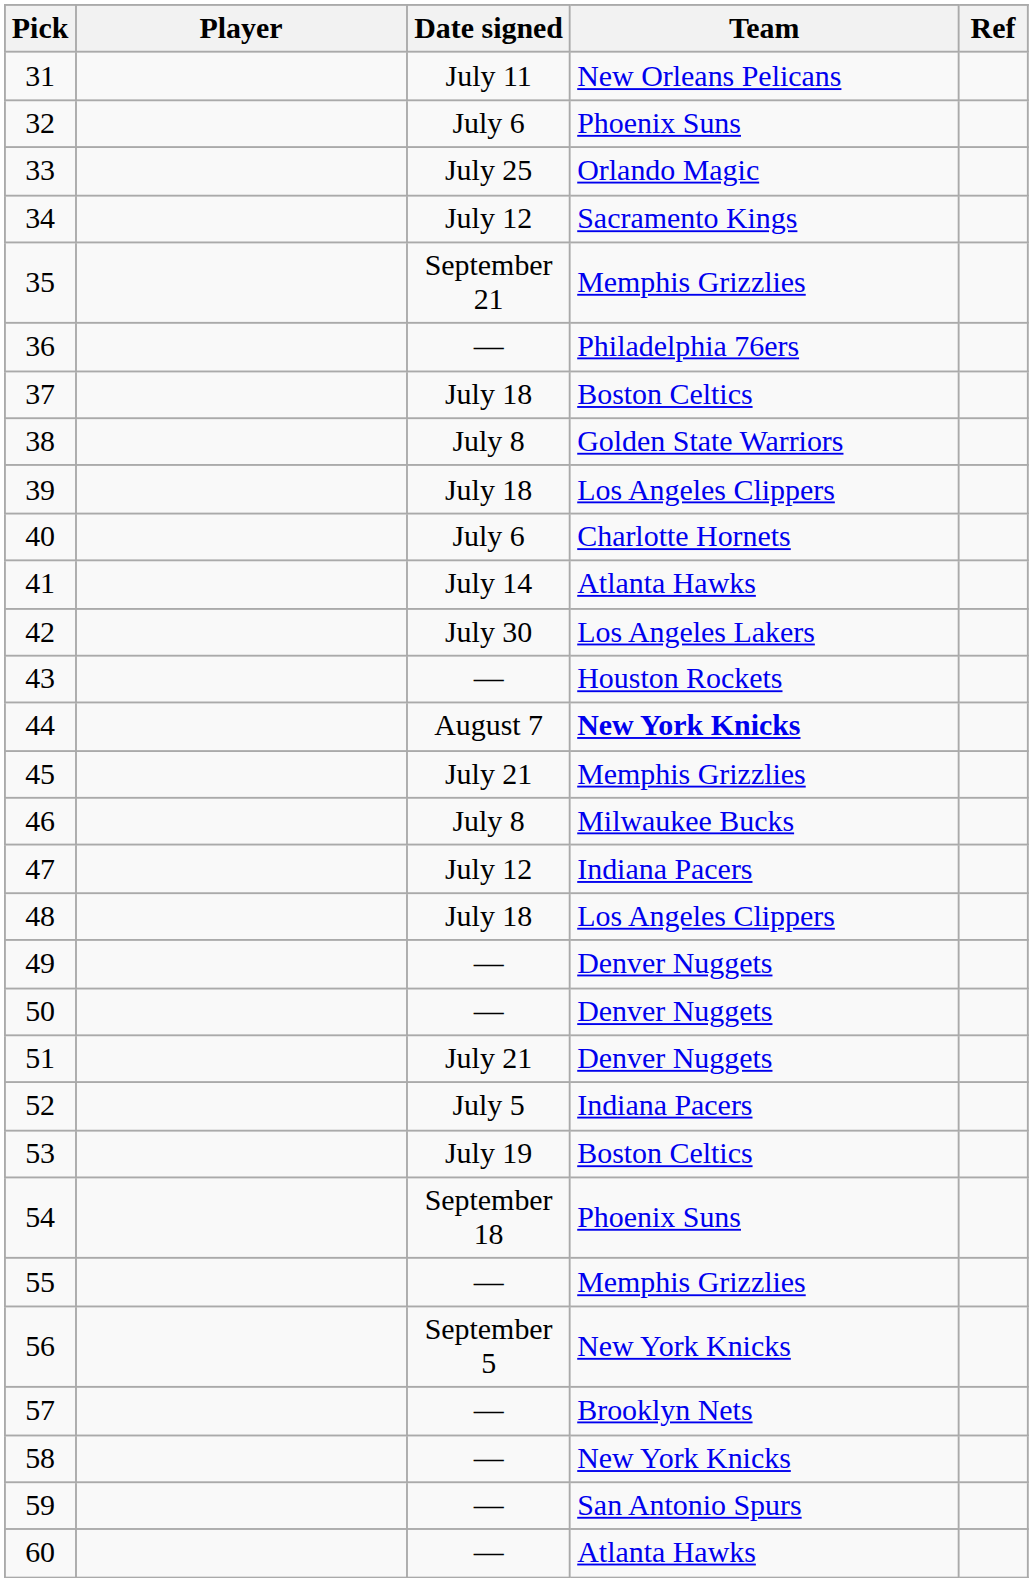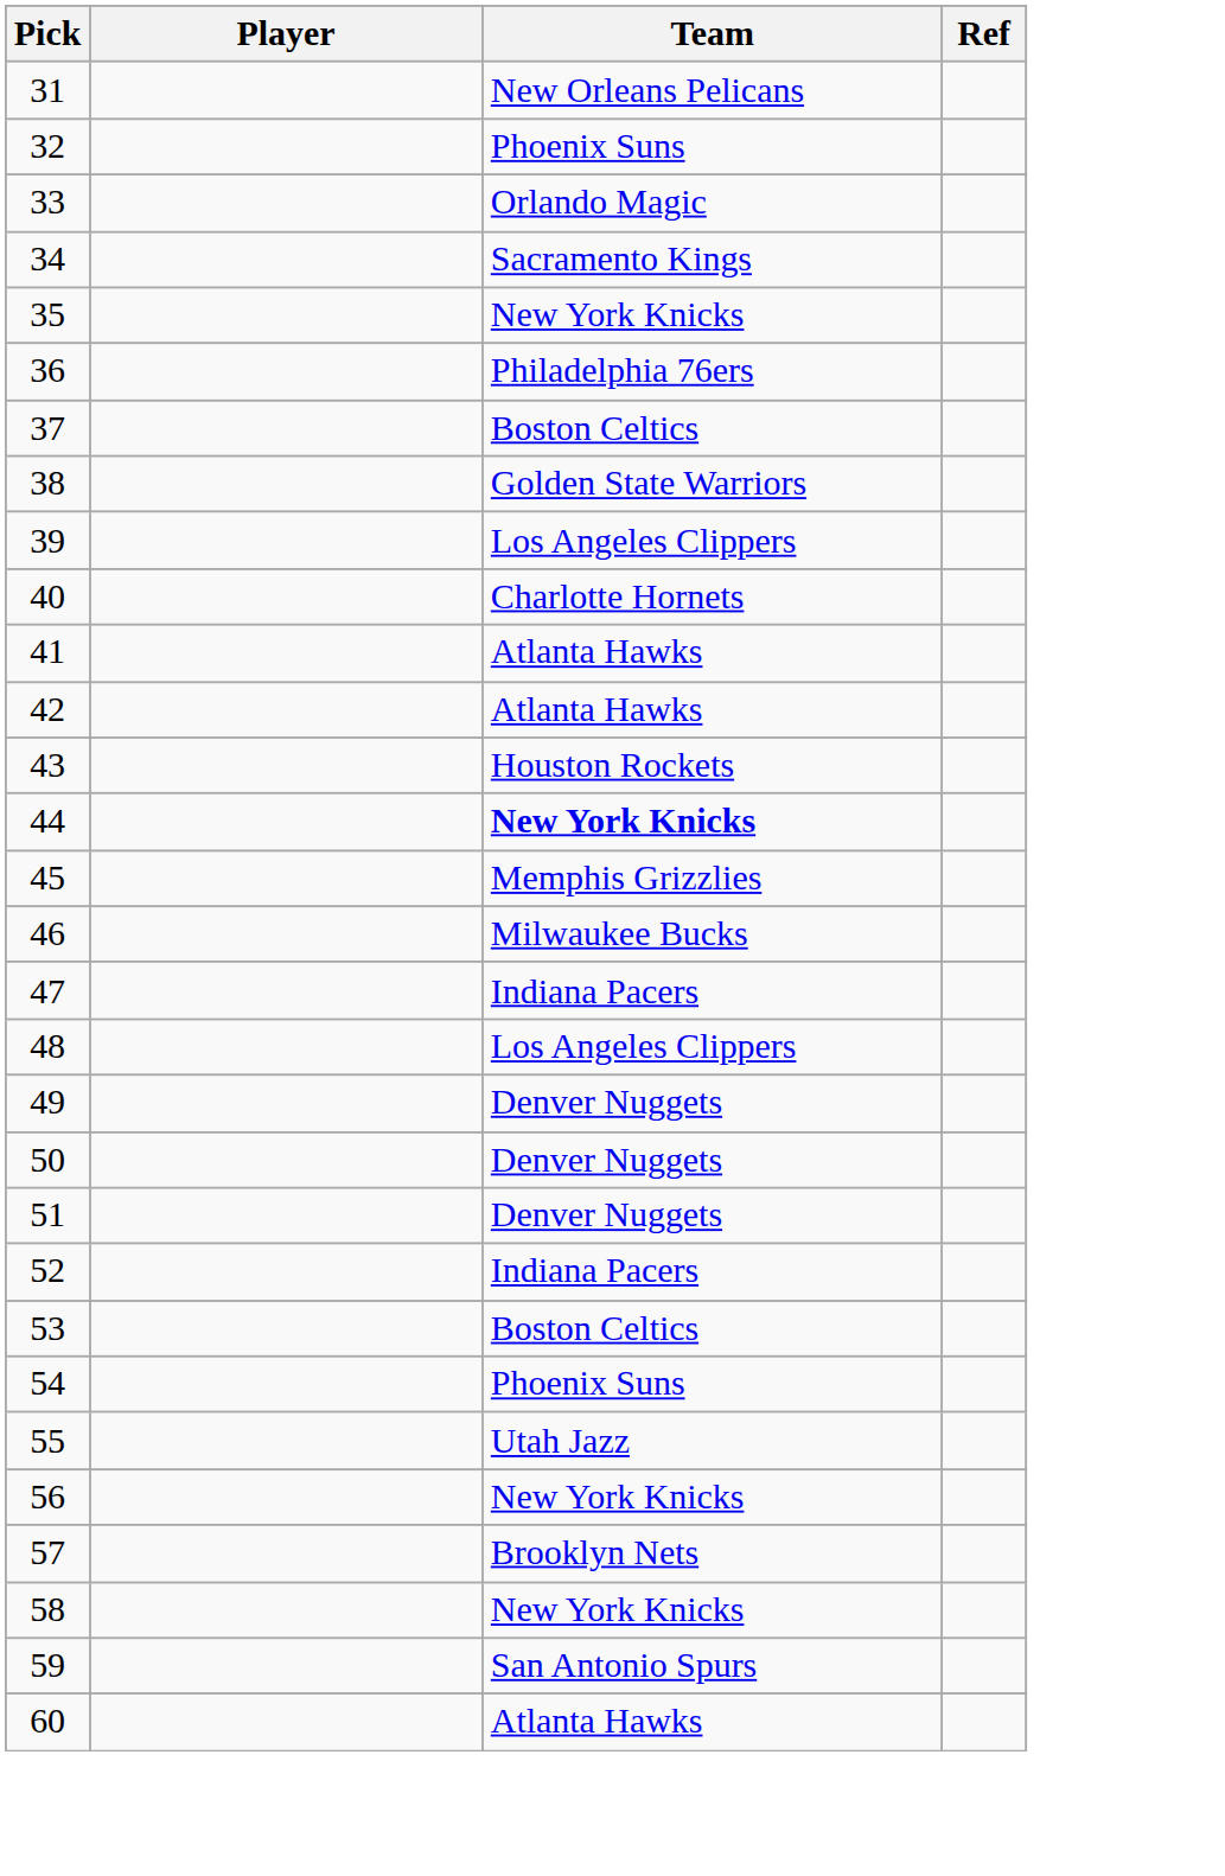 <table class="wikitable sortable" style="text-align:left">
 <tr>
 <th style="width:30px">Pick</th>
 <th style="width:170px">Player</th>
-<th style="width:80px">Date signed</th>
 <th style="width:200px">Team</th>
 <th class="unsortable" style="width:30px">Ref</th>
 </tr>
 <tr>
 <td align=center>31</td>
 <td></td>
-<td align=center>July 11</td>
 <td><a href='#'>New Orleans Pelicans</a></td>
 <td align=center></td>
 </tr>
 <tr>
 <td align=center>32</td>
 <td></td>
-<td align=center>July 6</td>
 <td><a href='#'>Phoenix Suns</a></td>
 <td align=center></td>
 </tr>
 <tr>
 <td align=center>33</td>
 <td></td>
-<td align=center>July 25</td>
 <td><a href='#'>Orlando Magic</a></td>
 <td align=center></td>
 </tr>
 <tr>
 <td align=center>34</td>
 <td></td>
-<td align=center>July 12</td>
 <td><a href='#'>Sacramento Kings</a></td>
 <td align=center></td>
 </tr>
 <tr>
 <td align=center>35</td>
 <td></td>
-<td align=center>September 21</td>
-<td><a href='#'>Memphis Grizzlies</a></td>
+<td><a href='#'>New York Knicks</a></td>
 <td align=center></td>
 </tr>
 <tr>
 <td align=center>36</td>
 <td></td>
-<td align=center>—</td>
 <td><a href='#'>Philadelphia 76ers</a></td>
 <td align=center></td>
 </tr>
 <tr>
 <td align=center>37</td>
 <td></td>
-<td align=center>July 18</td>
 <td><a href='#'>Boston Celtics</a></td>
 <td align=center></td>
 </tr>
 <tr>
 <td align=center>38</td>
 <td></td>
-<td align=center>July 8</td>
 <td><a href='#'>Golden State Warriors</a></td>
 <td align=center></td>
 </tr>
 <tr>
 <td align=center>39</td>
 <td></td>
-<td align=center>July 18</td>
 <td><a href='#'>Los Angeles Clippers</a></td>
 <td align=center></td>
 </tr>
 <tr>
 <td align=center>40</td>
 <td></td>
-<td align=center>July 6</td>
 <td><a href='#'>Charlotte Hornets</a></td>
 <td align=center></td>
 </tr>
 <tr>
 <td align=center>41</td>
 <td></td>
-<td align=center>July 14</td>
 <td><a href='#'>Atlanta Hawks</a></td>
 <td align=center></td>
 </tr>
 <tr>
 <td align=center>42</td>
 <td></td>
-<td align=center>July 30</td>
-<td><a href='#'>Los Angeles Lakers</a></td>
+<td><a href='#'>Atlanta Hawks</a></td>
 <td align=center></td>
 </tr>
 <tr>
 <td align=center>43</td>
 <td></td>
-<td align=center>—</td>
 <td><a href='#'>Houston Rockets</a></td>
 <td align=center></td>
 </tr>
 <tr>
 <td align=center>44</td>
 <td></td>
-<td align=center>August 7</td>
 <td><strong><a href='#'>New York Knicks</a></strong></td>
 <td align=center></td>
 </tr>
 <tr>
 <td align=center>45</td>
 <td></td>
-<td align=center>July 21</td>
 <td><a href='#'>Memphis Grizzlies</a></td>
 <td align=center></td>
 </tr>
 <tr>
 <td align=center>46</td>
 <td></td>
-<td align=center>July 8</td>
 <td><a href='#'>Milwaukee Bucks</a></td>
 <td align=center></td>
 </tr>
 <tr>
 <td align=center>47</td>
 <td></td>
-<td align=center>July 12</td>
 <td><a href='#'>Indiana Pacers</a></td>
 <td align=center></td>
 </tr>
 <tr>
 <td align=center>48</td>
 <td></td>
-<td align=center>July 18</td>
 <td><a href='#'>Los Angeles Clippers</a></td>
 <td align=center></td>
 </tr>
 <tr>
 <td align=center>49</td>
 <td></td>
-<td align=center>—</td>
 <td><a href='#'>Denver Nuggets</a></td>
 <td align=center></td>
 </tr>
 <tr>
 <td align=center>50</td>
 <td></td>
-<td align=center>—</td>
 <td><a href='#'>Denver Nuggets</a></td>
 <td align=center></td>
 </tr>
 <tr>
 <td align=center>51</td>
 <td></td>
-<td align=center>July 21</td>
 <td><a href='#'>Denver Nuggets</a></td>
 <td align=center></td>
 </tr>
 <tr>
 <td align=center>52</td>
 <td></td>
-<td align=center>July 5</td>
 <td><a href='#'>Indiana Pacers</a></td>
 <td align=center></td>
 </tr>
 <tr>
 <td align=center>53</td>
 <td></td>
-<td align=center>July 19</td>
 <td><a href='#'>Boston Celtics</a></td>
 <td align=center></td>
 </tr>
 <tr>
 <td align=center>54</td>
 <td></td>
-<td align=center>September 18</td>
 <td><a href='#'>Phoenix Suns</a></td>
 <td align=center></td>
 </tr>
 <tr>
 <td align=center>55</td>
 <td></td>
-<td align=center>—</td>
-<td><a href='#'>Memphis Grizzlies</a></td>
+<td><a href='#'>Utah Jazz</a></td>
 <td align=center></td>
 </tr>
 <tr>
 <td align=center>56</td>
 <td></td>
-<td align=center>September 5</td>
 <td><a href='#'>New York Knicks</a></td>
 <td align=center></td>
 </tr>
 <tr>
 <td align=center>57</td>
 <td></td>
-<td align=center>—</td>
 <td><a href='#'>Brooklyn Nets</a></td>
 <td align=center></td>
 </tr>
 <tr>
 <td align=center>58</td>
 <td></td>
-<td align=center>—</td>
 <td><a href='#'>New York Knicks</a></td>
 <td align=center></td>
 </tr>
 <tr>
 <td align=center>59</td>
 <td></td>
-<td align=center>—</td>
 <td><a href='#'>San Antonio Spurs</a></td>
 <td align=center></td>
 </tr>
 <tr>
 <td align=center>60</td>
 <td></td>
-<td align=center>—</td>
 <td><a href='#'>Atlanta Hawks</a></td>
 <td align=center></td>
 </tr>
 </table>
